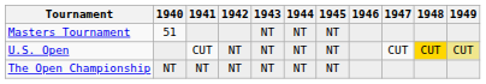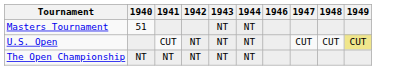 <table class="wikitable" style="font-size:95%;text-align:center;">
 <tr>
 <th>Tournament</th>
 <th>1940</th>
 <th>1941</th>
 <th>1942</th>
 <th>1943</th>
 <th>1944</th>
-<th>1945</th>
 <th>1946</th>
 <th>1947</th>
 <th>1948</th>
 <th>1949</th>
 </tr>
 <tr>
 <td align=left><a href='#'>Masters Tournament</a></td>
 <td>51</td>
 <td style="background:#eeeeee;"></td>
 <td style="background:#eeeeee;"></td>
-<td style="background:#eeeeee;">NT</td>
 <td style="background:#eeeeee;">NT</td>
 <td style="background:#eeeeee;">NT</td>
 <td style="background:#eeeeee;"></td>
 <td style="background:#eeeeee;"></td>
 <td style="background:#eeeeee;"></td>
 <td style="background:#eeeeee;"></td>
 </tr>
 <tr>
 <td align=left><a href='#'>U.S. Open</a></td>
 <td style="background:#eeeeee;"></td>
 <td>CUT</td>
 <td style="background:#eeeeee;">NT</td>
 <td style="background:#eeeeee;">NT</td>
 <td style="background:#eeeeee;">NT</td>
-<td style="background:#eeeeee;">NT</td>
 <td style="background:#eeeeee;"></td>
 <td>CUT</td>
-<td style="background: gold;">CUT</td>
+<td>CUT</td>
 <td style="background: khaki;">CUT</td>
 </tr>
 <tr>
 <td align=left><a href='#'>The Open Championship</a></td>
-<td style="background:#eeeeee;">NT</td>
 <td style="background:#eeeeee;">NT</td>
 <td style="background:#eeeeee;">NT</td>
 <td style="background:#eeeeee;">NT</td>
 <td style="background:#eeeeee;">NT</td>
 <td style="background:#eeeeee;">NT</td>
 <td style="background:#eeeeee;"></td>
 <td style="background:#eeeeee;"></td>
 <td style="background:#eeeeee;"></td>
 <td style="background:#eeeeee;"></td>
 </tr>
 </table>
